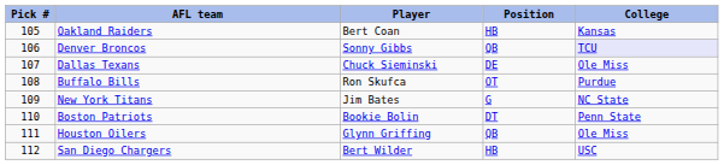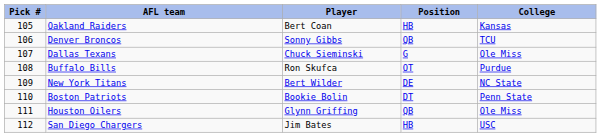 <table class="wikitable sortable sortable" style="width: 100%">
 <tr>
 <th style="background:#A8BDEC;" width=7%>Pick #</th>
 <th width=40% style="background:#A8BDEC;">AFL team</th>
 <th width=20% style="background:#A8BDEC;">Player</th>
 <th width=13% style="background:#A8BDEC;">Position</th>
 <th style="background:#A8BDEC;">College</th>
 </tr>
 <tr>
 <td align="center">105</td>
 <td><a href='#'>Oakland Raiders</a></td>
 <td>Bert Coan</td>
 <td><a href='#'>HB</a></td>
 <td><a href='#'>Kansas</a></td>
 </tr>
 <tr>
 <td align="center">106</td>
 <td><a href='#'>Denver Broncos</a></td>
 <td><a href='#'>Sonny Gibbs</a></td>
 <td><a href='#'>QB</a></td>
-<td style="background: lavender;"><a href='#'>TCU</a></td>
+<td><a href='#'>TCU</a></td>
 </tr>
 <tr>
 <td align="center">107</td>
 <td><a href='#'>Dallas Texans</a></td>
 <td><a href='#'>Chuck Sieminski</a></td>
-<td><a href='#'>DE</a></td>
+<td><a href='#'>G</a></td>
 <td><a href='#'>Ole Miss</a></td>
 </tr>
 <tr>
 <td align="center">108</td>
 <td><a href='#'>Buffalo Bills</a></td>
 <td>Ron Skufca</td>
 <td><a href='#'>OT</a></td>
 <td><a href='#'>Purdue</a></td>
 </tr>
 <tr>
 <td align="center">109</td>
 <td><a href='#'>New York Titans</a></td>
-<td>Jim Bates</td>
-<td><a href='#'>G</a></td>
+<td><a href='#'>Bert Wilder</a></td>
+<td><a href='#'>DE</a></td>
 <td><a href='#'>NC State</a></td>
 </tr>
 <tr>
 <td align="center">110</td>
 <td><a href='#'>Boston Patriots</a></td>
 <td><a href='#'>Bookie Bolin</a></td>
 <td><a href='#'>DT</a></td>
 <td><a href='#'>Penn State</a></td>
 </tr>
 <tr>
 <td align="center">111</td>
 <td><a href='#'>Houston Oilers</a></td>
 <td><a href='#'>Glynn Griffing</a></td>
 <td><a href='#'>QB</a></td>
 <td><a href='#'>Ole Miss</a></td>
 </tr>
 <tr>
 <td align="center">112</td>
 <td><a href='#'>San Diego Chargers</a></td>
-<td><a href='#'>Bert Wilder</a></td>
+<td>Jim Bates</td>
 <td><a href='#'>HB</a></td>
 <td><a href='#'>USC</a></td>
 </tr>
 </table>
